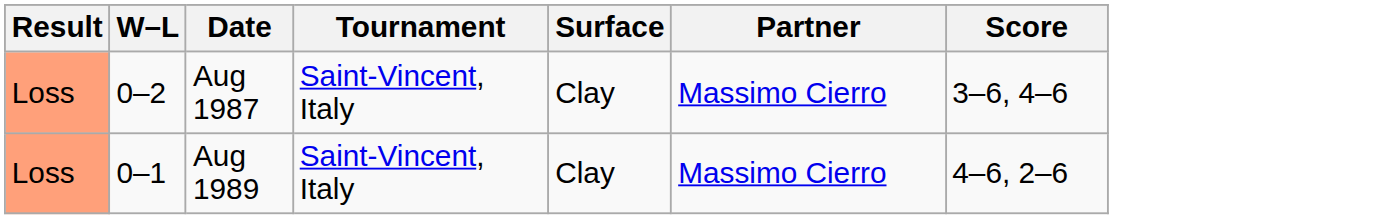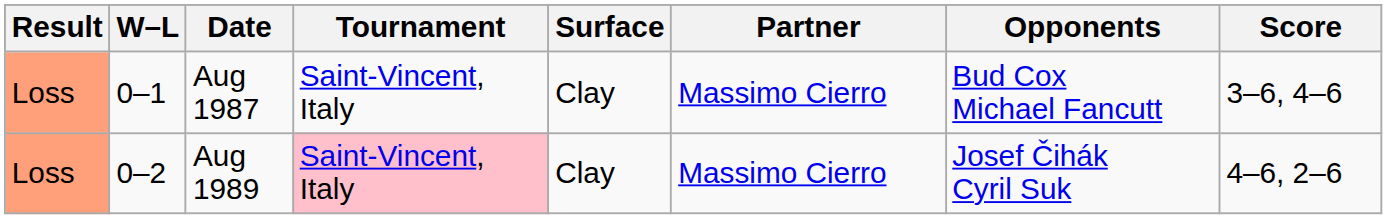 <table class="sortable wikitable">
 <tr>
 <th style="width:45px">Result</th>
 <th class="unsortable">W–L</th>
 <th style="width:50px">Date</th>
 <th style="width:130px">Tournament</th>
 <th style="width:50px">Surface</th>
 <th style="width:140px">Partner</th>
+<th style="width:140px">Opponents</th>
 <th style="width:80px" class="unsortable">Score</th>
 </tr>
 <tr>
 <td style="background:#ffa07a;">Loss</td>
-<td>0–2</td>
+<td>0–1</td>
 <td>Aug 1987</td>
 <td><a href='#'>Saint-Vincent</a>, Italy</td>
 <td>Clay</td>
 <td> <a href='#'>Massimo Cierro</a></td>
+<td> <a href='#'>Bud Cox</a><br> <a href='#'>Michael Fancutt</a></td>
 <td>3–6, 4–6</td>
 </tr>
 <tr>
 <td style="background:#ffa07a;">Loss</td>
-<td>0–1</td>
+<td>0–2</td>
 <td>Aug 1989</td>
-<td><a href='#'>Saint-Vincent</a>, Italy</td>
+<td style="background: pink;"><a href='#'>Saint-Vincent</a>, Italy</td>
 <td>Clay</td>
 <td> <a href='#'>Massimo Cierro</a></td>
+<td> <a href='#'>Josef Čihák</a><br> <a href='#'>Cyril Suk</a></td>
 <td>4–6, 2–6</td>
 </tr>
 </table>
